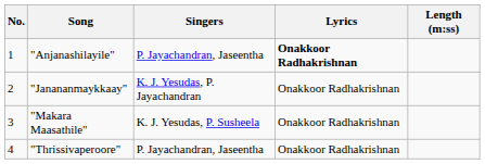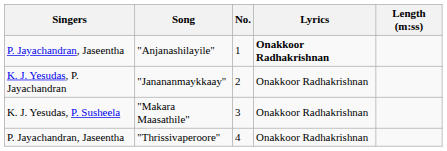 <table class="wikitable" style="font-size:95%;">
 <tr>
+<th>Singers</th>
+<th>Song</th>
 <th>No.</th>
-<th>Song</th>
-<th>Singers</th>
 <th>Lyrics</th>
 <th>Length (m:ss)</th>
 </tr>
 <tr>
+<td><a href='#'>P. Jayachandran</a>, Jaseentha</td>
+<td>"Anjanashilayile"</td>
 <td>1</td>
-<td>"Anjanashilayile"</td>
-<td><a href='#'>P. Jayachandran</a>, Jaseentha</td>
 <td><strong>Onakkoor Radhakrishnan</strong></td>
 <td></td>
 </tr>
 <tr>
+<td><a href='#'>K. J. Yesudas</a>, P. Jayachandran</td>
+<td>"Janananmaykkaay"</td>
 <td>2</td>
-<td>"Janananmaykkaay"</td>
-<td><a href='#'>K. J. Yesudas</a>, P. Jayachandran</td>
 <td>Onakkoor Radhakrishnan</td>
 <td></td>
 </tr>
 <tr>
+<td>K. J. Yesudas, <a href='#'>P. Susheela</a></td>
+<td>"Makara Maasathile"</td>
 <td>3</td>
-<td>"Makara Maasathile"</td>
-<td>K. J. Yesudas, <a href='#'>P. Susheela</a></td>
 <td>Onakkoor Radhakrishnan</td>
 <td></td>
 </tr>
 <tr>
+<td>P. Jayachandran, Jaseentha</td>
+<td>"Thrissivaperoore"</td>
 <td>4</td>
-<td>"Thrissivaperoore"</td>
-<td>P. Jayachandran, Jaseentha</td>
 <td>Onakkoor Radhakrishnan</td>
 <td></td>
 </tr>
 </table>
